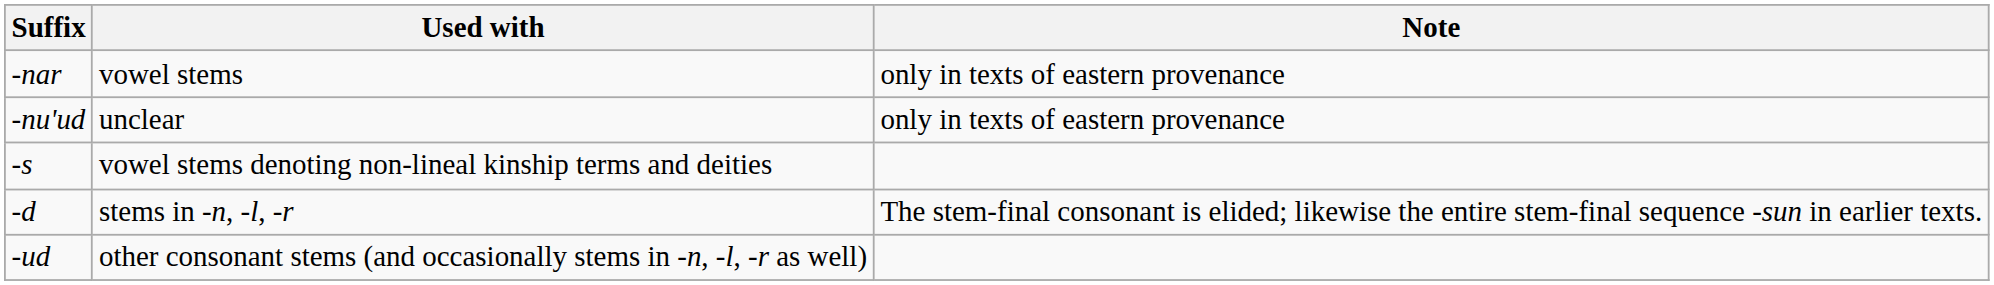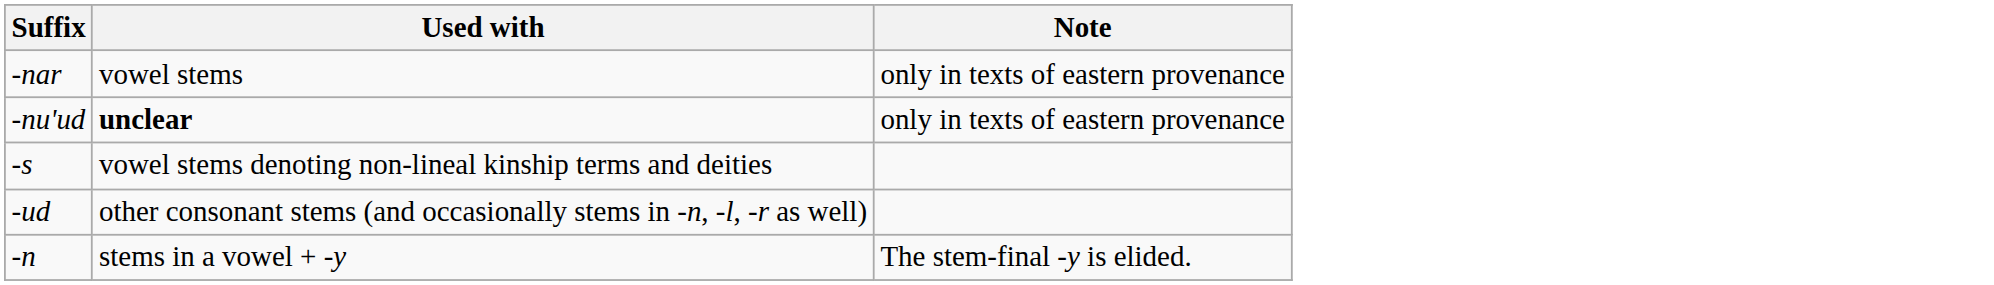 <table class="wikitable">
 <tr>
 <th>Suffix</th>
 <th>Used with</th>
 <th>Note</th>
 </tr>
 <tr>
 <td><em>-nar</em></td>
 <td>vowel stems</td>
 <td>only in texts of eastern provenance</td>
 </tr>
 <tr>
 <td><em>-nu'ud</em></td>
-<td>unclear</td>
+<td><strong>unclear</strong></td>
 <td>only in texts of eastern provenance</td>
 </tr>
 <tr>
 <td><em>-s</em></td>
 <td>vowel stems denoting non-lineal kinship terms and deities</td>
 <td></td>
 </tr>
 <tr>
-<td><em>-d</em></td>
-<td>stems in <em>-n</em>, <em>-l</em>, <em>-r</em></td>
-<td>The stem-final consonant is elided; likewise the entire stem-final sequence <em>-sun</em> in earlier texts.</td>
-</tr>
-<tr>
 <td><em>-ud</em></td>
 <td>other consonant stems (and occasionally stems in <em>-n</em>, <em>-l</em>, <em>-r</em> as well)</td>
 <td></td>
 </tr>
+<tr>
+<td><em>-n</em></td>
+<td>stems in a vowel + <em>-y</em></td>
+<td>The stem-final <em>-y</em> is elided.</td>
+</tr>
 </table>
